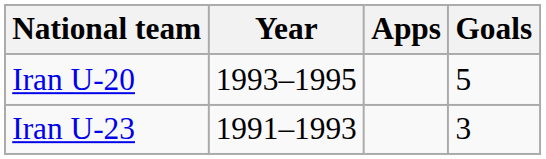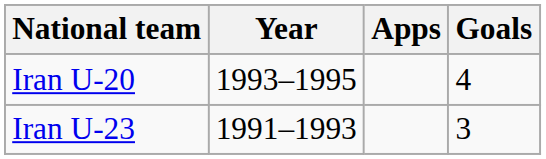 <table class="wikitable">
 <tr>
 <th>National team</th>
 <th>Year</th>
 <th>Apps</th>
 <th>Goals</th>
 </tr>
 <tr>
 <td><a href='#'>Iran U-20</a></td>
 <td>1993–1995</td>
 <td></td>
-<td>5</td>
+<td>4</td>
 </tr>
 <tr>
 <td><a href='#'>Iran U-23</a></td>
 <td>1991–1993</td>
 <td></td>
 <td>3</td>
 </tr>
 </table>
